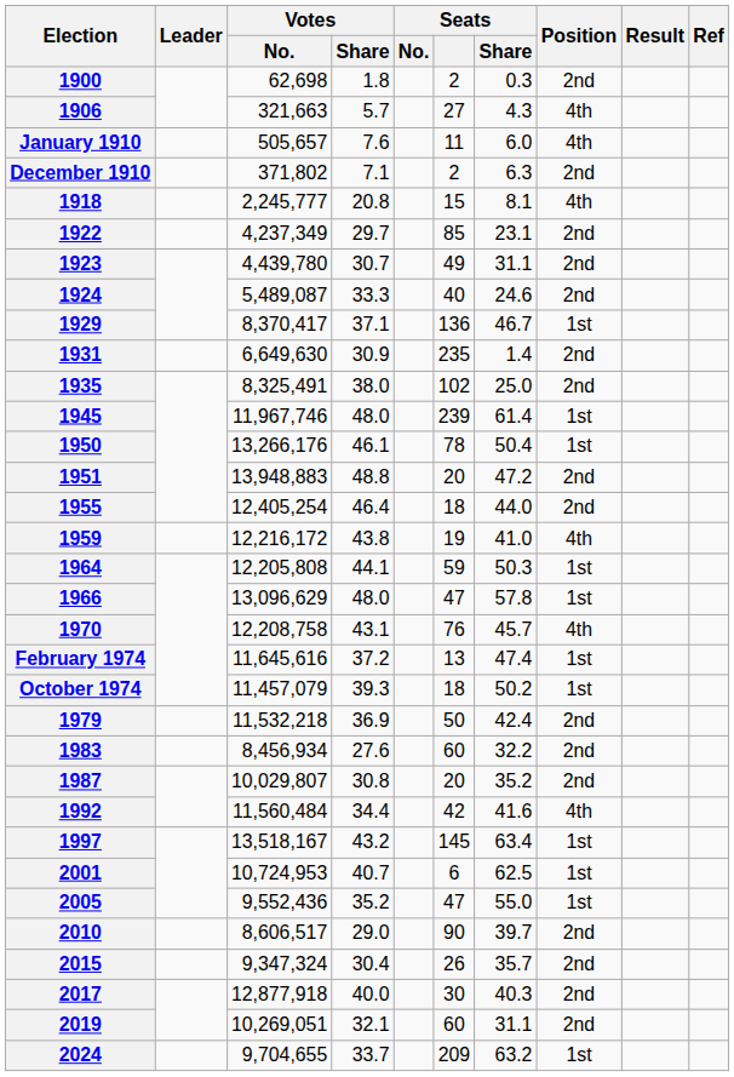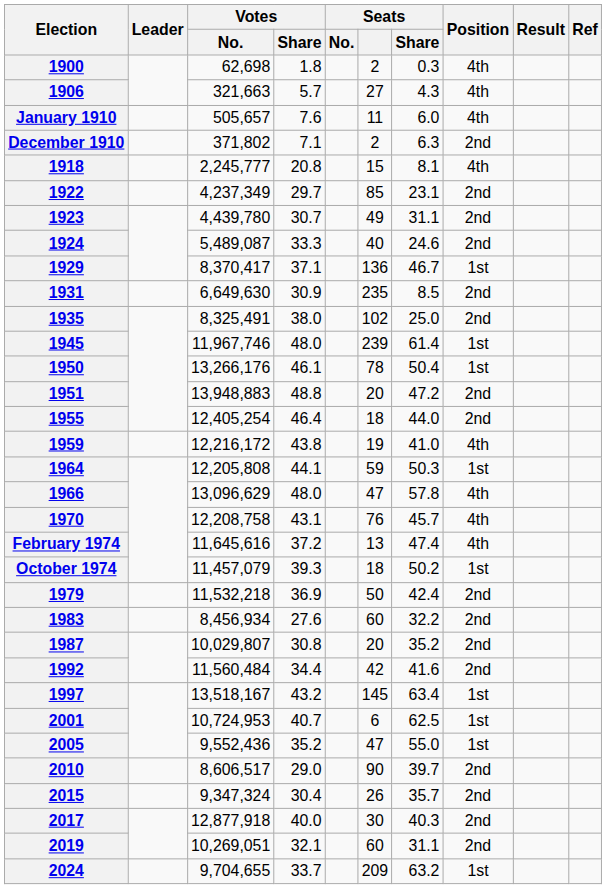 <table class="sortable wikitable" style="text-align:center">
 <tr>
 </tr>
 <tr>
 <th rowspan=2>Election</th>
 <th rowspan=2>Leader</th>
 <th colspan=2>Votes</th>
 <th colspan=3>Seats</th>
 <th rowspan=2>Position</th>
 <th rowspan=2>Result</th>
 <th class= unsortable rowspan=2>Ref</th>
 </tr>
 <tr>
 <th>No.</th>
 <th>Share</th>
 <th>No.</th>
 <th></th>
 <th>Share</th>
 </tr>
 <tr>
 <th><a href='#'>1900</a></th>
 <td rowspan="2"></td>
 <td style="text-align:right;">62,698</td>
 <td style="text-align:right;">1.8</td>
 <td style="text-align:center;"></td>
 <td> 2</td>
 <td style="text-align:right;">0.3</td>
-<td> 2nd</td>
+<td>4th</td>
 <td></td>
 <td></td>
 </tr>
 <tr>
 <th><a href='#'>1906</a></th>
 <td style="text-align:right;">321,663</td>
 <td style="text-align:right;">5.7</td>
 <td style="text-align:center;"></td>
 <td> 27</td>
 <td style="text-align:right;">4.3</td>
 <td> 4th</td>
 <td></td>
 <td></td>
 </tr>
 <tr>
 <th data-sort-value="1910.1"><a href='#'>January 1910</a></th>
 <td></td>
 <td style="text-align:right;">505,657</td>
 <td style="text-align:right;">7.6</td>
 <td style="text-align:center;"></td>
 <td> 11</td>
 <td style="text-align:right;">6.0</td>
 <td> 4th</td>
 <td></td>
 <td></td>
 </tr>
 <tr>
 <th data-sort-value="1910.2"><a href='#'>December 1910</a></th>
 <td></td>
 <td style="text-align:right;">371,802</td>
 <td style="text-align:right;">7.1</td>
 <td style="text-align:center;"></td>
 <td> 2</td>
 <td style="text-align:right;">6.3</td>
 <td> 2nd</td>
 <td></td>
 <td></td>
 </tr>
 <tr>
 <th><a href='#'>1918</a></th>
 <td></td>
 <td style="text-align:right;">2,245,777</td>
 <td style="text-align:right;">20.8</td>
 <td style="text-align:center;"></td>
 <td> 15</td>
 <td style="text-align:right;">8.1</td>
 <td> 4th</td>
 <td></td>
 <td></td>
 </tr>
 <tr>
 <th><a href='#'>1922</a></th>
 <td></td>
 <td style="text-align:right;">4,237,349</td>
 <td style="text-align:right;">29.7</td>
 <td style="text-align:center;"></td>
 <td> 85</td>
 <td style="text-align:right;">23.1</td>
 <td> 2nd</td>
 <td></td>
 <td></td>
 </tr>
 <tr>
 <th><a href='#'>1923</a></th>
 <td rowspan="3"></td>
 <td style="text-align:right;">4,439,780</td>
 <td style="text-align:right;">30.7</td>
 <td style="text-align:center;"></td>
 <td> 49</td>
 <td style="text-align:right;">31.1</td>
 <td> 2nd</td>
 <td></td>
 <td></td>
 </tr>
 <tr>
 <th><a href='#'>1924</a></th>
 <td style="text-align:right;">5,489,087</td>
 <td style="text-align:right;">33.3</td>
 <td style="text-align:center;"></td>
 <td> 40</td>
 <td style="text-align:right;">24.6</td>
 <td> 2nd</td>
 <td></td>
 <td></td>
 </tr>
 <tr>
 <th><a href='#'>1929</a></th>
 <td style="text-align:right;">8,370,417</td>
 <td style="text-align:right;">37.1</td>
 <td style="text-align:center;"></td>
 <td> 136</td>
 <td style="text-align:right;">46.7</td>
 <td> 1st</td>
 <td></td>
 <td></td>
 </tr>
 <tr>
 <th><a href='#'>1931</a></th>
 <td></td>
 <td style="text-align:right;">6,649,630</td>
 <td style="text-align:right;">30.9</td>
 <td style="text-align:center;"></td>
 <td> 235</td>
-<td style="text-align:right;">1.4</td>
+<td style="text-align:right;">8.5</td>
 <td> 2nd</td>
 <td></td>
 <td></td>
 </tr>
 <tr>
 <th><a href='#'>1935</a></th>
 <td rowspan="5"></td>
 <td style="text-align:right;">8,325,491</td>
 <td style="text-align:right;">38.0</td>
 <td style="text-align:center;"></td>
 <td> 102</td>
 <td style="text-align:right;">25.0</td>
 <td> 2nd</td>
 <td></td>
 <td></td>
 </tr>
 <tr>
 <th><a href='#'>1945</a></th>
 <td style="text-align:right;">11,967,746</td>
 <td style="text-align:right;">48.0</td>
 <td style="text-align:center;"></td>
 <td> 239</td>
 <td style="text-align:right;">61.4</td>
 <td> 1st</td>
 <td></td>
 <td></td>
 </tr>
 <tr>
 <th><a href='#'>1950</a></th>
 <td style="text-align:right;">13,266,176</td>
 <td style="text-align:right;">46.1</td>
 <td style="text-align:center;"></td>
 <td> 78</td>
 <td style="text-align:right;">50.4</td>
 <td> 1st</td>
 <td></td>
 <td></td>
 </tr>
 <tr>
 <th><a href='#'>1951</a></th>
 <td style="text-align:right;">13,948,883</td>
 <td style="text-align:right;">48.8</td>
 <td style="text-align:center;"></td>
 <td> 20</td>
 <td style="text-align:right;">47.2</td>
 <td> 2nd</td>
 <td></td>
 <td></td>
 </tr>
 <tr>
 <th><a href='#'>1955</a></th>
 <td style="text-align:right;">12,405,254</td>
 <td style="text-align:right;">46.4</td>
 <td style="text-align:center;"></td>
 <td> 18</td>
 <td style="text-align:right;">44.0</td>
 <td> 2nd</td>
 <td></td>
 <td></td>
 </tr>
 <tr>
 <th><a href='#'>1959</a></th>
 <td></td>
 <td style="text-align:right;">12,216,172</td>
 <td style="text-align:right;">43.8</td>
 <td style="text-align:center;"></td>
 <td> 19</td>
 <td style="text-align:right;">41.0</td>
 <td> 4th</td>
 <td></td>
 <td></td>
 </tr>
 <tr>
 <th><a href='#'>1964</a></th>
 <td rowspan="5"></td>
 <td style="text-align:right;">12,205,808</td>
 <td style="text-align:right;">44.1</td>
 <td style="text-align:center;"></td>
 <td> 59</td>
 <td style="text-align:right;">50.3</td>
 <td> 1st</td>
 <td></td>
 <td></td>
 </tr>
 <tr>
 <th><a href='#'>1966</a></th>
 <td style="text-align:right;">13,096,629</td>
 <td style="text-align:right;">48.0</td>
 <td style="text-align:center;"></td>
 <td> 47</td>
 <td style="text-align:right;">57.8</td>
-<td> 1st</td>
+<td> 4th</td>
 <td></td>
 <td></td>
 </tr>
 <tr>
 <th><a href='#'>1970</a></th>
 <td style="text-align:right;">12,208,758</td>
 <td style="text-align:right;">43.1</td>
 <td style="text-align:center;"></td>
 <td> 76</td>
 <td style="text-align:right;">45.7</td>
 <td> 4th</td>
 <td></td>
 <td></td>
 </tr>
 <tr>
 <th data-sort-value="1974.1"><a href='#'>February 1974</a></th>
 <td style="text-align:right;">11,645,616</td>
 <td style="text-align:right;">37.2</td>
 <td style="text-align:center;"></td>
 <td> 13</td>
 <td style="text-align:right;">47.4</td>
-<td> 1st</td>
+<td> 4th</td>
 <td></td>
 <td></td>
 </tr>
 <tr>
 <th data-sort-value="1974.2"><a href='#'>October 1974</a></th>
 <td style="text-align:right;">11,457,079</td>
 <td style="text-align:right;">39.3</td>
 <td style="text-align:center;"></td>
 <td> 18</td>
 <td style="text-align:right;">50.2</td>
 <td> 1st</td>
 <td></td>
 <td></td>
 </tr>
 <tr>
 <th><a href='#'>1979</a></th>
 <td></td>
 <td style="text-align:right;">11,532,218</td>
 <td style="text-align:right;">36.9</td>
 <td style="text-align:center;"></td>
 <td> 50</td>
 <td style="text-align:right;">42.4</td>
 <td> 2nd</td>
 <td></td>
 <td></td>
 </tr>
 <tr>
 <th><a href='#'>1983</a></th>
 <td></td>
 <td style="text-align:right;">8,456,934</td>
 <td style="text-align:right;">27.6</td>
 <td style="text-align:center;"></td>
 <td> 60</td>
 <td style="text-align:right;">32.2</td>
 <td> 2nd</td>
 <td></td>
 <td></td>
 </tr>
 <tr>
 <th><a href='#'>1987</a></th>
 <td rowspan="2"></td>
 <td style="text-align:right;">10,029,807</td>
 <td style="text-align:right;">30.8</td>
 <td style="text-align:center;"></td>
 <td> 20</td>
 <td style="text-align:right;">35.2</td>
 <td> 2nd</td>
 <td></td>
 <td></td>
 </tr>
 <tr>
 <th><a href='#'>1992</a></th>
 <td style="text-align:right;">11,560,484</td>
 <td style="text-align:right;">34.4</td>
 <td style="text-align:center;"></td>
 <td> 42</td>
 <td style="text-align:right;">41.6</td>
-<td>4th</td>
+<td> 2nd</td>
 <td></td>
 <td></td>
 </tr>
 <tr>
 <th><a href='#'>1997</a></th>
 <td rowspan="3"></td>
 <td style="text-align:right;">13,518,167</td>
 <td style="text-align:right;">43.2</td>
 <td style="text-align:center;"></td>
 <td> 145</td>
 <td style="text-align:right;">63.4</td>
 <td> 1st</td>
 <td></td>
 <td></td>
 </tr>
 <tr>
 <th><a href='#'>2001</a></th>
 <td style="text-align:right;">10,724,953</td>
 <td style="text-align:right;">40.7</td>
 <td style="text-align:center;"></td>
 <td> 6</td>
 <td style="text-align:right;">62.5</td>
 <td> 1st</td>
 <td></td>
 <td></td>
 </tr>
 <tr>
 <th><a href='#'>2005</a></th>
 <td style="text-align:right;">9,552,436</td>
 <td style="text-align:right;">35.2</td>
 <td style="text-align:center;"></td>
 <td> 47</td>
 <td style="text-align:right;">55.0</td>
 <td> 1st</td>
 <td></td>
 <td></td>
 </tr>
 <tr>
 <th><a href='#'>2010</a></th>
 <td></td>
 <td style="text-align:right;">8,606,517</td>
 <td style="text-align:right;">29.0</td>
 <td style="text-align:center;"></td>
 <td> 90</td>
 <td style="text-align:right;">39.7</td>
 <td> 2nd</td>
 <td></td>
 <td></td>
 </tr>
 <tr>
 <th><a href='#'>2015</a></th>
 <td></td>
 <td style="text-align:right;">9,347,324</td>
 <td style="text-align:right;">30.4</td>
 <td style="text-align:center;"></td>
 <td> 26</td>
 <td style="text-align:right;">35.7</td>
 <td> 2nd</td>
 <td></td>
 <td></td>
 </tr>
 <tr>
 <th><a href='#'>2017</a></th>
 <td rowspan="2"></td>
 <td style="text-align:right;">12,877,918</td>
 <td style="text-align:right;">40.0</td>
 <td style="text-align:center;"></td>
 <td> 30</td>
 <td style="text-align:right;">40.3</td>
 <td> 2nd</td>
 <td></td>
 <td></td>
 </tr>
 <tr>
 <th><a href='#'>2019</a></th>
 <td style="text-align:right;">10,269,051</td>
 <td style="text-align:right;">32.1</td>
 <td style="text-align:center;"></td>
 <td> 60</td>
 <td style="text-align:right;">31.1</td>
 <td> 2nd</td>
 <td></td>
 <td></td>
 </tr>
 <tr>
 <th><a href='#'>2024</a></th>
 <td></td>
 <td style="text-align:right;">9,704,655</td>
 <td style="text-align:right;">33.7</td>
 <td style="text-align:center;"></td>
 <td> 209</td>
 <td style="text-align:right;">63.2</td>
 <td> 1st</td>
 <td></td>
 <td></td>
 </tr>
 </table>
